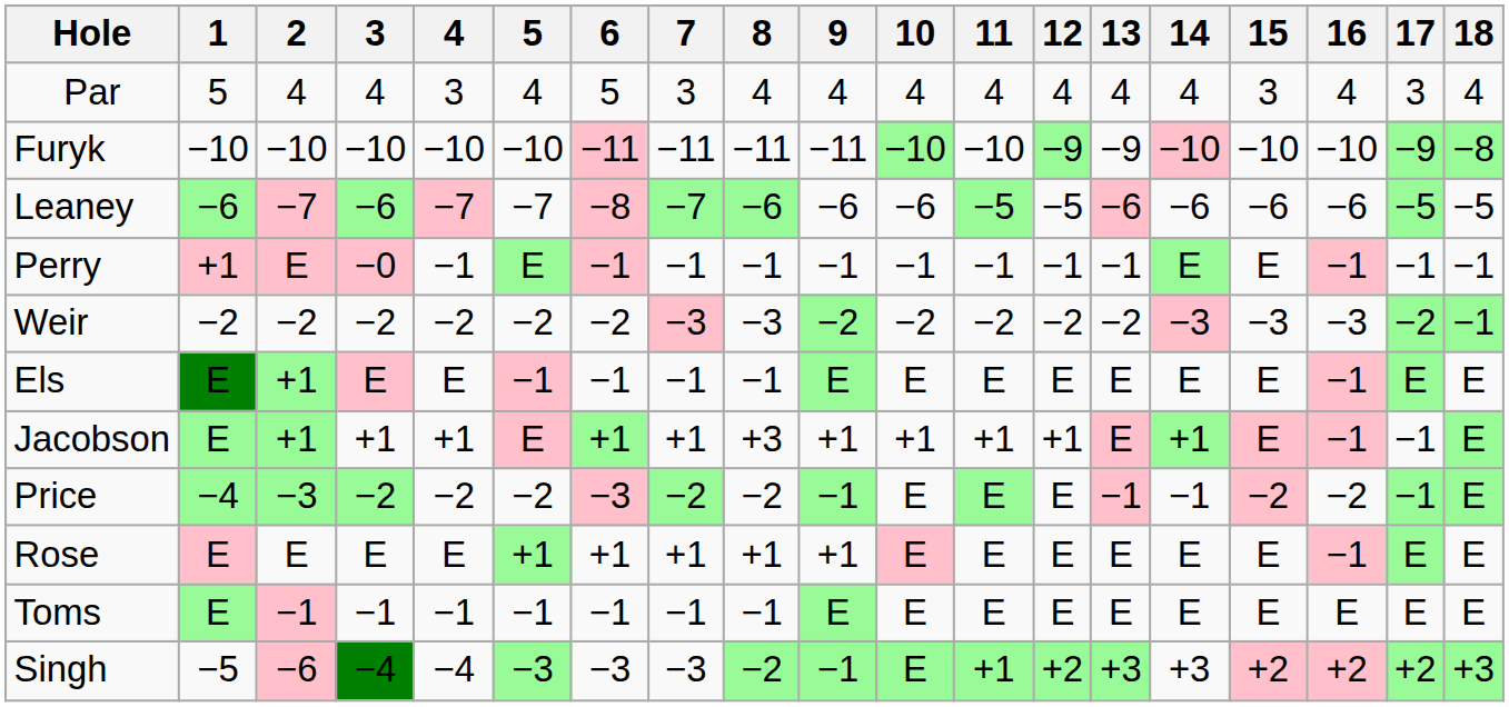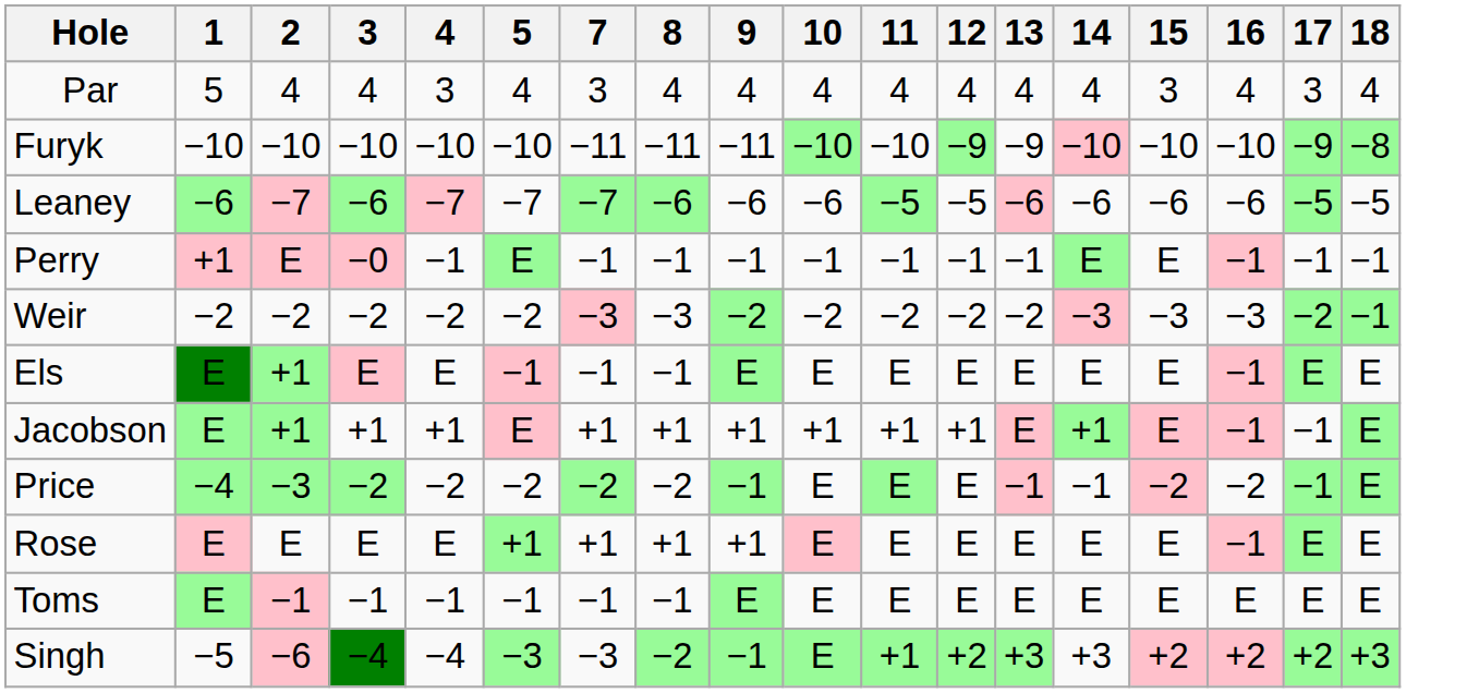 <table class="wikitable" style="text-align:center">
 <tr>
 <th>Hole</th>
 <th>1</th>
 <th>2</th>
 <th>3</th>
 <th>4</th>
 <th>5</th>
-<th>6</th>
 <th>7</th>
 <th>8</th>
 <th>9</th>
 <th>10</th>
 <th>11</th>
 <th>12</th>
 <th>13</th>
 <th>14</th>
 <th>15</th>
 <th>16</th>
 <th>17</th>
 <th>18</th>
 </tr>
 <tr>
 <td>Par</td>
 <td>5</td>
 <td>4</td>
 <td>4</td>
 <td>3</td>
 <td>4</td>
-<td>5</td>
 <td>3</td>
 <td>4</td>
 <td>4</td>
 <td>4</td>
 <td>4</td>
 <td>4</td>
 <td>4</td>
 <td>4</td>
 <td>3</td>
 <td>4</td>
 <td>3</td>
 <td>4</td>
 </tr>
 <tr>
 <td align=left> Furyk</td>
 <td>−10</td>
 <td>−10</td>
 <td>−10</td>
 <td>−10</td>
 <td>−10</td>
-<td style="background: Pink;">−11</td>
 <td>−11</td>
 <td>−11</td>
 <td>−11</td>
 <td style="background: PaleGreen;">−10</td>
 <td>−10</td>
 <td style="background: PaleGreen;">−9</td>
 <td>−9</td>
 <td style="background: Pink;">−10</td>
 <td>−10</td>
 <td>−10</td>
 <td style="background: PaleGreen;">−9</td>
 <td style="background: PaleGreen;">−8</td>
 </tr>
 <tr>
 <td align=left> Leaney</td>
 <td style="background: PaleGreen;">−6</td>
 <td style="background: Pink;">−7</td>
 <td style="background: PaleGreen;">−6</td>
 <td style="background: Pink;">−7</td>
 <td>−7</td>
-<td style="background: Pink;">−8</td>
 <td style="background: PaleGreen;">−7</td>
 <td style="background: PaleGreen;">−6</td>
 <td>−6</td>
 <td>−6</td>
 <td style="background: PaleGreen;">−5</td>
 <td>−5</td>
 <td style="background: Pink;">−6</td>
 <td>−6</td>
 <td>−6</td>
 <td>−6</td>
 <td style="background: PaleGreen;">−5</td>
 <td>−5</td>
 </tr>
 <tr>
 <td align=left> Perry</td>
 <td style="background: Pink;">+1</td>
 <td style="background: Pink;">E</td>
 <td style="background: Pink;">−0</td>
 <td>−1</td>
 <td style="background: PaleGreen;">E</td>
-<td style="background: Pink;">−1</td>
 <td>−1</td>
 <td>−1</td>
 <td>−1</td>
 <td>−1</td>
 <td>−1</td>
 <td>−1</td>
 <td>−1</td>
 <td style="background: PaleGreen;">E</td>
 <td>E</td>
 <td style="background: Pink;">−1</td>
 <td>−1</td>
 <td>−1</td>
 </tr>
 <tr>
 <td align=left> Weir</td>
-<td>−2</td>
 <td>−2</td>
 <td>−2</td>
 <td>−2</td>
 <td>−2</td>
 <td>−2</td>
 <td style="background: Pink;">−3</td>
 <td>−3</td>
 <td style="background: PaleGreen;">−2</td>
 <td>−2</td>
 <td>−2</td>
 <td>−2</td>
 <td>−2</td>
 <td style="background: Pink;">−3</td>
 <td>−3</td>
 <td>−3</td>
 <td style="background: PaleGreen;">−2</td>
 <td style="background: PaleGreen;">−1</td>
 </tr>
 <tr>
 <td align=left> Els</td>
 <td style="background: Green;">E</td>
 <td style="background: PaleGreen;">+1</td>
 <td style="background: Pink;">E</td>
 <td>E</td>
 <td style="background: Pink;">−1</td>
 <td>−1</td>
 <td>−1</td>
-<td>−1</td>
 <td style="background: PaleGreen;">E</td>
 <td>E</td>
 <td>E</td>
 <td>E</td>
 <td>E</td>
 <td>E</td>
 <td>E</td>
 <td style="background: Pink;">−1</td>
 <td style="background: PaleGreen;">E</td>
 <td>E</td>
 </tr>
 <tr>
 <td align=left> Jacobson</td>
 <td style="background: PaleGreen;">E</td>
 <td style="background: PaleGreen;">+1</td>
 <td>+1</td>
 <td>+1</td>
 <td style="background: Pink;">E</td>
-<td style="background: PaleGreen;">+1</td>
 <td>+1</td>
-<td>+3</td>
+<td>+1</td>
 <td>+1</td>
 <td>+1</td>
 <td>+1</td>
 <td>+1</td>
 <td style="background: Pink;">E</td>
 <td style="background: PaleGreen;">+1</td>
 <td style="background: Pink;">E</td>
 <td style="background: Pink;">−1</td>
 <td>−1</td>
 <td style="background: PaleGreen;">E</td>
 </tr>
 <tr>
 <td align=left> Price</td>
 <td style="background: PaleGreen;">−4</td>
 <td style="background: PaleGreen;">−3</td>
 <td style="background: PaleGreen;">−2</td>
 <td>−2</td>
 <td>−2</td>
-<td style="background: Pink;">−3</td>
 <td style="background: PaleGreen;">−2</td>
 <td>−2</td>
 <td style="background: PaleGreen;">−1</td>
 <td>E</td>
 <td style="background: PaleGreen;">E</td>
 <td>E</td>
 <td style="background: Pink;">−1</td>
 <td>−1</td>
 <td style="background: Pink;">−2</td>
 <td>−2</td>
 <td style="background: PaleGreen;">−1</td>
 <td style="background: PaleGreen;">E</td>
 </tr>
 <tr>
 <td align=left> Rose</td>
 <td style="background: Pink;">E</td>
 <td>E</td>
 <td>E</td>
 <td>E</td>
 <td style="background: PaleGreen;">+1</td>
 <td>+1</td>
 <td>+1</td>
 <td>+1</td>
-<td>+1</td>
 <td style="background: Pink;">E</td>
 <td>E</td>
 <td>E</td>
 <td>E</td>
 <td>E</td>
 <td>E</td>
 <td style="background: Pink;">−1</td>
 <td style="background: PaleGreen;">E</td>
 <td>E</td>
 </tr>
 <tr>
 <td align=left> Toms</td>
 <td style="background: PaleGreen;">E</td>
 <td style="background: Pink;">−1</td>
-<td>−1</td>
 <td>−1</td>
 <td>−1</td>
 <td>−1</td>
 <td>−1</td>
 <td>−1</td>
 <td style="background: PaleGreen;">E</td>
 <td>E</td>
 <td>E</td>
 <td>E</td>
 <td>E</td>
 <td>E</td>
 <td>E</td>
 <td>E</td>
 <td>E</td>
 <td>E</td>
 </tr>
 <tr>
 <td align=left> Singh</td>
 <td>−5</td>
 <td style="background: Pink;">−6</td>
 <td style="background: Green;">−4</td>
 <td>−4</td>
 <td style="background: PaleGreen;">−3</td>
 <td>−3</td>
-<td>−3</td>
 <td style="background: PaleGreen;">−2</td>
 <td style="background: PaleGreen;">−1</td>
 <td style="background: PaleGreen;">E</td>
 <td style="background: PaleGreen;">+1</td>
 <td style="background: PaleGreen;">+2</td>
 <td style="background: PaleGreen;">+3</td>
 <td>+3</td>
 <td style="background: Pink;">+2</td>
 <td style="background: Pink;">+2</td>
 <td style="background: PaleGreen;">+2</td>
 <td style="background: PaleGreen;">+3</td>
 </tr>
 </table>
